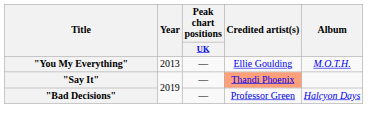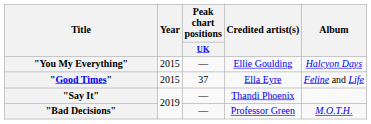 <table class="wikitable plainrowheaders" style="text-align:center;">
 <tr>
 <th scope="col" rowspan="2" style="width:15em;">Title</th>
 <th scope="col" rowspan="2" style="width:1em;">Year</th>
 <th scope="col" colspan="1">Peak chart positions</th>
 <th scope="col" rowspan="2">Credited artist(s)</th>
 <th scope="col" rowspan="2">Album</th>
 </tr>
 <tr>
 <th scope="col" style="width:3em;font-size:85%;"><a href='#'>UK</a></th>
 </tr>
 <tr>
 <th scope="row">"You My Everything"</th>
-<td>2013</td>
+<td>2015</td>
 <td>—</td>
 <td><a href='#'>Ellie Goulding</a></td>
-<td><em><a href='#'>M.O.T.H.</a></em></td>
+<td><em><a href='#'>Halcyon Days</a></em></td>
+</tr>
+<tr>
+<th scope="row">"<a href='#'>Good Times</a>"</th>
+<td>2015</td>
+<td>37</td>
+<td><a href='#'>Ella Eyre</a></td>
+<td><em><a href='#'>Feline</a></em> and <em><a href='#'>Life</a></em></td>
 </tr>
 <tr>
 <th scope="row">"Say It"</th>
 <td rowspan="2">2019</td>
 <td>—</td>
-<td style="background: lightsalmon;"><a href='#'>Thandi Phoenix</a></td>
+<td><a href='#'>Thandi Phoenix</a></td>
 </tr>
 <tr>
 <th scope="row">"Bad Decisions"</th>
 <td>—</td>
 <td><a href='#'>Professor Green</a></td>
-<td><em><a href='#'>Halcyon Days</a></em></td>
+<td><em><a href='#'>M.O.T.H.</a></em></td>
 </tr>
 </table>
